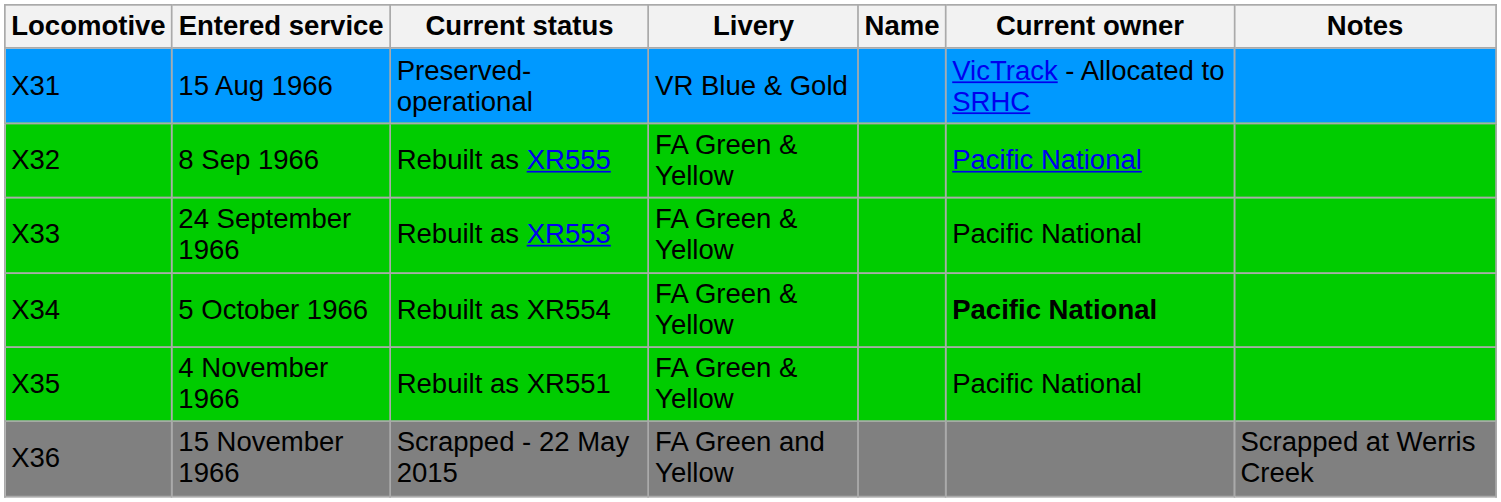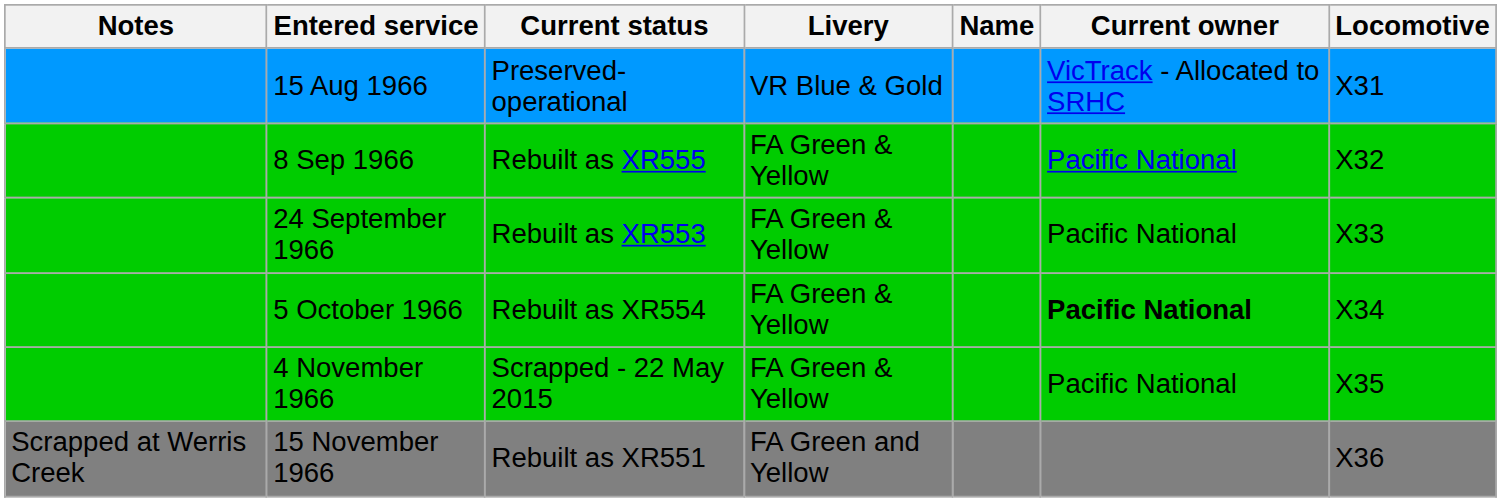 <table class="wikitable sortable">
 <tr>
-<th>Locomotive</th>
+<th>Notes</th>
 <th>Entered service</th>
 <th>Current status</th>
 <th>Livery</th>
 <th>Name</th>
 <th>Current owner</th>
-<th>Notes</th>
+<th>Locomotive</th>
 </tr>
 <tr bgcolor="#0099FF">
-<td>X31</td>
+<td></td>
 <td>15 Aug 1966</td>
 <td>Preserved-operational</td>
 <td>VR Blue & Gold</td>
 <td></td>
 <td><a href='#'>VicTrack</a> - Allocated to <a href='#'>SRHC</a></td>
-<td></td>
+<td>X31</td>
 </tr>
 <tr bgcolor="#00CC00">
-<td>X32</td>
+<td></td>
 <td>8 Sep 1966</td>
 <td>Rebuilt as <a href='#'>XR555</a></td>
 <td>FA Green & Yellow</td>
 <td></td>
 <td><a href='#'>Pacific National</a></td>
-<td></td>
+<td>X32</td>
 </tr>
 <tr bgcolor="#00CC00">
-<td>X33</td>
+<td></td>
 <td>24 September 1966</td>
 <td>Rebuilt as <a href='#'>XR553</a></td>
 <td>FA Green & Yellow</td>
 <td></td>
 <td>Pacific National</td>
-<td></td>
+<td>X33</td>
 </tr>
 <tr bgcolor="#00CC00">
-<td>X34</td>
+<td></td>
 <td>5 October 1966</td>
 <td>Rebuilt as XR554</td>
 <td>FA Green & Yellow</td>
 <td></td>
 <td><strong>Pacific National</strong></td>
-<td></td>
+<td>X34</td>
 </tr>
 <tr bgcolor="#00CC00">
-<td>X35</td>
+<td></td>
 <td>4 November 1966</td>
-<td>Rebuilt as XR551</td>
+<td>Scrapped - 22 May 2015</td>
 <td>FA Green & Yellow</td>
 <td></td>
 <td>Pacific National</td>
-<td></td>
+<td>X35</td>
 </tr>
 <tr bgcolor="#808080">
-<td>X36</td>
+<td>Scrapped at Werris Creek</td>
 <td>15 November 1966</td>
-<td>Scrapped - 22 May 2015</td>
+<td>Rebuilt as XR551</td>
 <td>FA Green and Yellow</td>
 <td></td>
 <td></td>
-<td>Scrapped at Werris Creek</td>
+<td>X36</td>
 </tr>
 </table>
